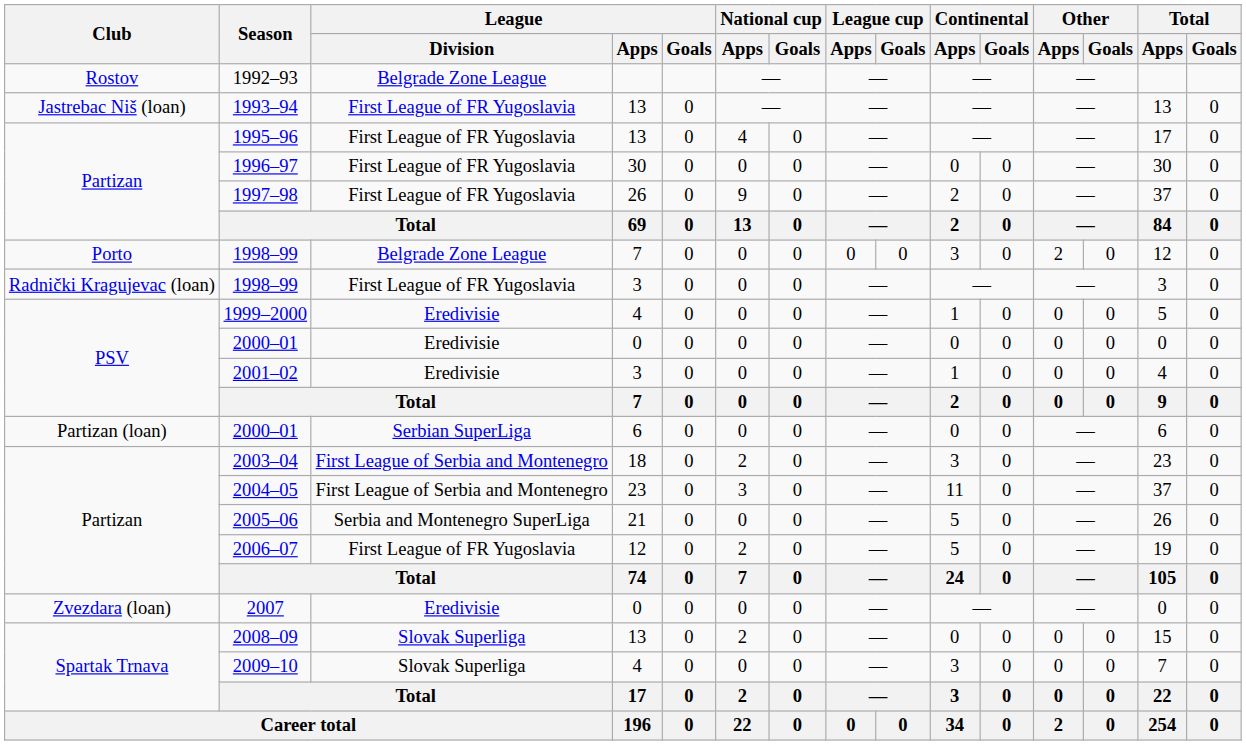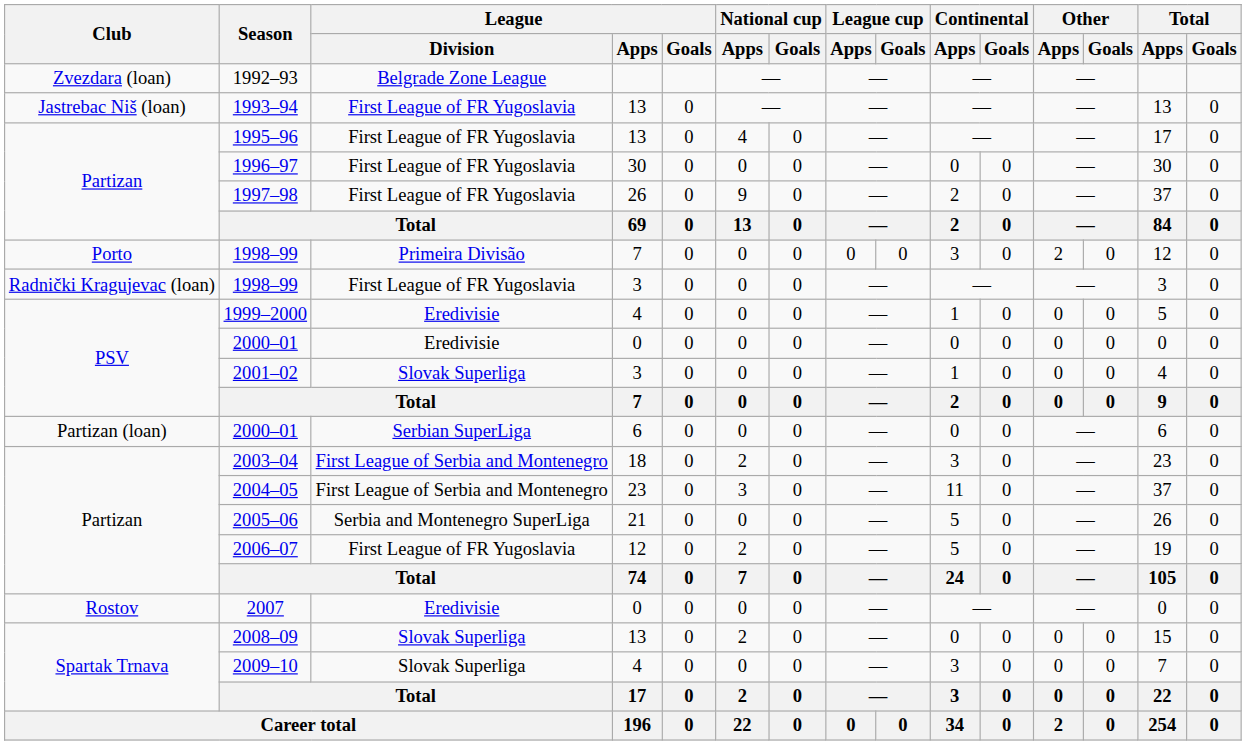 <table class="wikitable" style="text-align:center">
 <tr>
 <th rowspan="2">Club</th>
 <th rowspan="2">Season</th>
 <th colspan="3">League</th>
 <th colspan="2">National cup</th>
 <th colspan="2">League cup</th>
 <th colspan="2">Continental</th>
 <th colspan="2">Other</th>
 <th colspan="2">Total</th>
 </tr>
 <tr>
 <th>Division</th>
 <th>Apps</th>
 <th>Goals</th>
 <th>Apps</th>
 <th>Goals</th>
 <th>Apps</th>
 <th>Goals</th>
 <th>Apps</th>
 <th>Goals</th>
 <th>Apps</th>
 <th>Goals</th>
 <th>Apps</th>
 <th>Goals</th>
 </tr>
 <tr>
-<td><a href='#'>Rostov</a></td>
+<td><a href='#'>Zvezdara</a> (loan)</td>
 <td>1992–93</td>
 <td><a href='#'>Belgrade Zone League</a></td>
 <td></td>
 <td></td>
 <td colspan="2">—</td>
 <td colspan="2">—</td>
 <td colspan="2">—</td>
 <td colspan="2">—</td>
 <td></td>
 <td></td>
 </tr>
 <tr>
 <td><a href='#'>Jastrebac Niš</a> (loan)</td>
 <td><a href='#'>1993–94</a></td>
 <td><a href='#'>First League of FR Yugoslavia</a></td>
 <td>13</td>
 <td>0</td>
 <td colspan="2">—</td>
 <td colspan="2">—</td>
 <td colspan="2">—</td>
 <td colspan="2">—</td>
 <td>13</td>
 <td>0</td>
 </tr>
 <tr>
 <td rowspan="4"><a href='#'>Partizan</a></td>
 <td><a href='#'>1995–96</a></td>
 <td>First League of FR Yugoslavia</td>
 <td>13</td>
 <td>0</td>
 <td>4</td>
 <td>0</td>
 <td colspan="2">—</td>
 <td colspan="2">—</td>
 <td colspan="2">—</td>
 <td>17</td>
 <td>0</td>
 </tr>
 <tr>
 <td><a href='#'>1996–97</a></td>
 <td>First League of FR Yugoslavia</td>
 <td>30</td>
 <td>0</td>
 <td>0</td>
 <td>0</td>
 <td colspan="2">—</td>
 <td>0</td>
 <td>0</td>
 <td colspan="2">—</td>
 <td>30</td>
 <td>0</td>
 </tr>
 <tr>
 <td><a href='#'>1997–98</a></td>
 <td>First League of FR Yugoslavia</td>
 <td>26</td>
 <td>0</td>
 <td>9</td>
 <td>0</td>
 <td colspan="2">—</td>
 <td>2</td>
 <td>0</td>
 <td colspan="2">—</td>
 <td>37</td>
 <td>0</td>
 </tr>
 <tr>
 <th colspan="2">Total</th>
 <th>69</th>
 <th>0</th>
 <th>13</th>
 <th>0</th>
 <th colspan="2">—</th>
 <th>2</th>
 <th>0</th>
 <th colspan="2">—</th>
 <th>84</th>
 <th>0</th>
 </tr>
 <tr>
 <td><a href='#'>Porto</a></td>
 <td><a href='#'>1998–99</a></td>
-<td><a href='#'>Belgrade Zone League</a></td>
+<td><a href='#'>Primeira Divisão</a></td>
 <td>7</td>
 <td>0</td>
 <td>0</td>
 <td>0</td>
 <td>0</td>
 <td>0</td>
 <td>3</td>
 <td>0</td>
 <td>2</td>
 <td>0</td>
 <td>12</td>
 <td>0</td>
 </tr>
 <tr>
 <td><a href='#'>Radnički Kragujevac</a> (loan)</td>
 <td><a href='#'>1998–99</a></td>
 <td>First League of FR Yugoslavia</td>
 <td>3</td>
 <td>0</td>
 <td>0</td>
 <td>0</td>
 <td colspan="2">—</td>
 <td colspan="2">—</td>
 <td colspan="2">—</td>
 <td>3</td>
 <td>0</td>
 </tr>
 <tr>
 <td rowspan="4"><a href='#'>PSV</a></td>
 <td><a href='#'>1999–2000</a></td>
 <td><a href='#'>Eredivisie</a></td>
 <td>4</td>
 <td>0</td>
 <td>0</td>
 <td>0</td>
 <td colspan="2">—</td>
 <td>1</td>
 <td>0</td>
 <td>0</td>
 <td>0</td>
 <td>5</td>
 <td>0</td>
 </tr>
 <tr>
 <td><a href='#'>2000–01</a></td>
 <td>Eredivisie</td>
 <td>0</td>
 <td>0</td>
 <td>0</td>
 <td>0</td>
 <td colspan="2">—</td>
 <td>0</td>
 <td>0</td>
 <td>0</td>
 <td>0</td>
 <td>0</td>
 <td>0</td>
 </tr>
 <tr>
 <td><a href='#'>2001–02</a></td>
-<td>Eredivisie</td>
+<td><a href='#'>Slovak Superliga</a></td>
 <td>3</td>
 <td>0</td>
 <td>0</td>
 <td>0</td>
 <td colspan="2">—</td>
 <td>1</td>
 <td>0</td>
 <td>0</td>
 <td>0</td>
 <td>4</td>
 <td>0</td>
 </tr>
 <tr>
 <th colspan="2">Total</th>
 <th>7</th>
 <th>0</th>
 <th>0</th>
 <th>0</th>
 <th colspan="2">—</th>
 <th>2</th>
 <th>0</th>
 <th>0</th>
 <th>0</th>
 <th>9</th>
 <th>0</th>
 </tr>
 <tr>
 <td>Partizan (loan)</td>
 <td><a href='#'>2000–01</a></td>
 <td><a href='#'>Serbian SuperLiga</a></td>
 <td>6</td>
 <td>0</td>
 <td>0</td>
 <td>0</td>
 <td colspan="2">—</td>
 <td>0</td>
 <td>0</td>
 <td colspan="2">—</td>
 <td>6</td>
 <td>0</td>
 </tr>
 <tr>
 <td rowspan="5">Partizan</td>
 <td><a href='#'>2003–04</a></td>
 <td><a href='#'>First League of Serbia and Montenegro</a></td>
 <td>18</td>
 <td>0</td>
 <td>2</td>
 <td>0</td>
 <td colspan="2">—</td>
 <td>3</td>
 <td>0</td>
 <td colspan="2">—</td>
 <td>23</td>
 <td>0</td>
 </tr>
 <tr>
 <td><a href='#'>2004–05</a></td>
 <td>First League of Serbia and Montenegro</td>
 <td>23</td>
 <td>0</td>
 <td>3</td>
 <td>0</td>
 <td colspan="2">—</td>
 <td>11</td>
 <td>0</td>
 <td colspan="2">—</td>
 <td>37</td>
 <td>0</td>
 </tr>
 <tr>
 <td><a href='#'>2005–06</a></td>
 <td>Serbia and Montenegro SuperLiga</td>
 <td>21</td>
 <td>0</td>
 <td>0</td>
 <td>0</td>
 <td colspan="2">—</td>
 <td>5</td>
 <td>0</td>
 <td colspan="2">—</td>
 <td>26</td>
 <td>0</td>
 </tr>
 <tr>
 <td><a href='#'>2006–07</a></td>
 <td>First League of FR Yugoslavia</td>
 <td>12</td>
 <td>0</td>
 <td>2</td>
 <td>0</td>
 <td colspan="2">—</td>
 <td>5</td>
 <td>0</td>
 <td colspan="2">—</td>
 <td>19</td>
 <td>0</td>
 </tr>
 <tr>
 <th colspan="2">Total</th>
 <th>74</th>
 <th>0</th>
 <th>7</th>
 <th>0</th>
 <th colspan="2">—</th>
 <th>24</th>
 <th>0</th>
 <th colspan="2">—</th>
 <th>105</th>
 <th>0</th>
 </tr>
 <tr>
-<td><a href='#'>Zvezdara</a> (loan)</td>
+<td><a href='#'>Rostov</a></td>
 <td><a href='#'>2007</a></td>
 <td><a href='#'>Eredivisie</a></td>
 <td>0</td>
 <td>0</td>
 <td>0</td>
 <td>0</td>
 <td colspan="2">—</td>
 <td colspan="2">—</td>
 <td colspan="2">—</td>
 <td>0</td>
 <td>0</td>
 </tr>
 <tr>
 <td rowspan="3"><a href='#'>Spartak Trnava</a></td>
 <td><a href='#'>2008–09</a></td>
 <td><a href='#'>Slovak Superliga</a></td>
 <td>13</td>
 <td>0</td>
 <td>2</td>
 <td>0</td>
 <td colspan="2">—</td>
 <td>0</td>
 <td>0</td>
 <td>0</td>
 <td>0</td>
 <td>15</td>
 <td>0</td>
 </tr>
 <tr>
 <td><a href='#'>2009–10</a></td>
 <td>Slovak Superliga</td>
 <td>4</td>
 <td>0</td>
 <td>0</td>
 <td>0</td>
 <td colspan="2">—</td>
 <td>3</td>
 <td>0</td>
 <td>0</td>
 <td>0</td>
 <td>7</td>
 <td>0</td>
 </tr>
 <tr>
 <th colspan="2">Total</th>
 <th>17</th>
 <th>0</th>
 <th>2</th>
 <th>0</th>
 <th colspan="2">—</th>
 <th>3</th>
 <th>0</th>
 <th>0</th>
 <th>0</th>
 <th>22</th>
 <th>0</th>
 </tr>
 <tr>
 <th colspan="3">Career total</th>
 <th>196</th>
 <th>0</th>
 <th>22</th>
 <th>0</th>
 <th>0</th>
 <th>0</th>
 <th>34</th>
 <th>0</th>
 <th>2</th>
 <th>0</th>
 <th>254</th>
 <th>0</th>
 </tr>
 </table>
